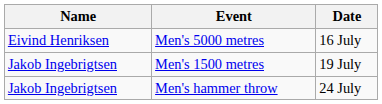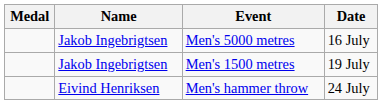 <table class="wikitable" style="font-size:90%" width=60%>
 <tr>
+<th>Medal</th>
 <th>Name</th>
 <th>Event</th>
 <th>Date</th>
 </tr>
 <tr>
-<td><a href='#'>Eivind Henriksen</a></td>
+<td></td>
+<td><a href='#'>Jakob Ingebrigtsen</a></td>
 <td><a href='#'>Men's 5000 metres</a></td>
 <td>16 July</td>
 </tr>
 <tr>
+<td></td>
 <td><a href='#'>Jakob Ingebrigtsen</a></td>
 <td><a href='#'>Men's 1500 metres</a></td>
 <td>19 July</td>
 </tr>
 <tr>
-<td><a href='#'>Jakob Ingebrigtsen</a></td>
+<td></td>
+<td><a href='#'>Eivind Henriksen</a></td>
 <td><a href='#'>Men's hammer throw</a></td>
 <td>24 July</td>
 </tr>
 </table>
